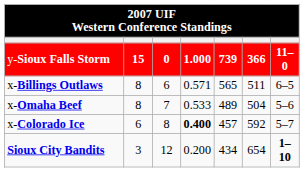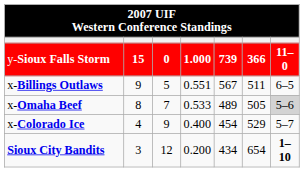 <table class="wikitable" style="text-align:center;vertical-align: top">
 <tr style="background: BLACK; color:white;">
 <td colspan="10" style="vertical-align:middle;"><strong>2007 UIF</strong><br><strong>Western Conference Standings</strong></td>
 </tr>
 <tr>
 <th style="width:150px;"></th>
 <th width="30"></th>
 <th width="30"></th>
 <th width="30"></th>
 <th width="30"></th>
 <th width="30"></th>
 <th width="30"></th>
 </tr>
 <tr style="background:Red;color:White">
 <td align=left>y-<strong>Sioux Falls Storm</strong></td>
 <td><strong>15</strong></td>
 <td><strong>0</strong></td>
 <td><strong>1.000</strong></td>
 <td><strong>739</strong></td>
 <td><strong>366</strong></td>
 <td><strong>11–0</strong></td>
 </tr>
 <tr>
 <td align=left>x-<strong><a href='#'>Billings Outlaws</a></strong></td>
-<td>8</td>
-<td>6</td>
-<td>0.571</td>
-<td>565</td>
+<td>9</td>
+<td>5</td>
+<td>0.551</td>
+<td>567</td>
 <td>511</td>
 <td>6–5</td>
 </tr>
 <tr>
 <td align=left>x-<strong><a href='#'>Omaha Beef</a></strong></td>
 <td>8</td>
 <td>7</td>
 <td>0.533</td>
 <td>489</td>
-<td>504</td>
-<td>5–6</td>
+<td>505</td>
+<td style="background: lightgrey;">5–6</td>
 </tr>
 <tr>
 <td align=left>x-<strong><a href='#'>Colorado Ice</a></strong></td>
-<td>6</td>
-<td>8</td>
-<td><strong>0.400</strong></td>
-<td>457</td>
-<td>592</td>
+<td>4</td>
+<td>9</td>
+<td>0.400</td>
+<td>454</td>
+<td>529</td>
 <td>5–7</td>
 </tr>
 <tr>
 <td align=left><strong><a href='#'>Sioux City Bandits</a></strong></td>
 <td>3</td>
 <td>12</td>
 <td>0.200</td>
 <td>434</td>
 <td>654</td>
 <td><strong>1–10</strong></td>
 </tr>
 </table>
